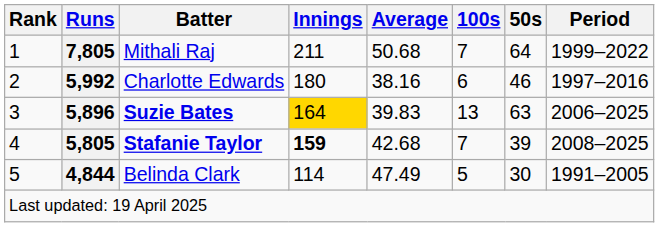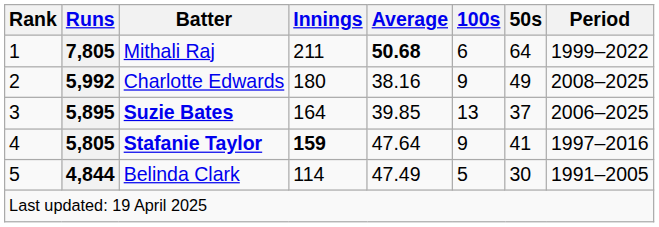 <table class="wikitable sortable defaultcenter col2left">
 <tr>
 <th scope="col">Rank</th>
 <th scope="col"><a href='#'>Runs</a></th>
 <th scope="col" class=unsortable>Batter</th>
 <th scope="col"><a href='#'>Innings</a></th>
 <th scope="col"><a href='#'>Average</a></th>
 <th scope="col"><a href='#'>100s</a></th>
 <th scope="col">50s</th>
 <th scope="col" class=unsortable>Period</th>
 </tr>
 <tr>
 <td align=ceneter>1</td>
 <th scope="row">7,805</th>
 <td> <a href='#'>Mithali Raj</a></td>
 <td>211</td>
-<td>50.68</td>
-<td>7</td>
+<td><strong>50.68</strong></td>
+<td>6</td>
 <td>64</td>
 <td>1999–2022</td>
 </tr>
 <tr>
 <td align=ceneter>2</td>
 <th scope="row">5,992</th>
 <td> <a href='#'>Charlotte Edwards</a></td>
 <td>180</td>
 <td>38.16</td>
-<td>6</td>
-<td>46</td>
-<td>1997–2016</td>
+<td>9</td>
+<td>49</td>
+<td>2008–2025</td>
 </tr>
 <tr>
 <td align=ceneter>3</td>
-<th scope="row">5,896</th>
+<th scope="row">5,895</th>
 <td> <strong><a href='#'>Suzie Bates</a></strong></td>
-<td style="background: gold;">164</td>
-<td>39.83</td>
+<td>164</td>
+<td>39.85</td>
 <td>13</td>
-<td>63</td>
+<td>37</td>
 <td>2006–2025</td>
 </tr>
 <tr>
 <td align=ceneter>4</td>
 <th scope="row">5,805</th>
 <td> <strong><a href='#'>Stafanie Taylor</a></strong></td>
 <td><strong>159</strong></td>
-<td>42.68</td>
-<td>7</td>
-<td>39</td>
-<td>2008–2025</td>
+<td>47.64</td>
+<td>9</td>
+<td>41</td>
+<td>1997–2016</td>
 </tr>
 <tr>
 <td align=ceneter>5</td>
 <th scope="row">4,844</th>
 <td> <a href='#'>Belinda Clark</a></td>
 <td>114</td>
 <td>47.49</td>
 <td>5</td>
 <td>30</td>
 <td>1991–2005</td>
 </tr>
 <tr class=sortbottom>
 <td scope="row" colspan=8 style="text-align:left;"><small>Last updated: 19 April 2025</small></td>
 </tr>
 </table>
